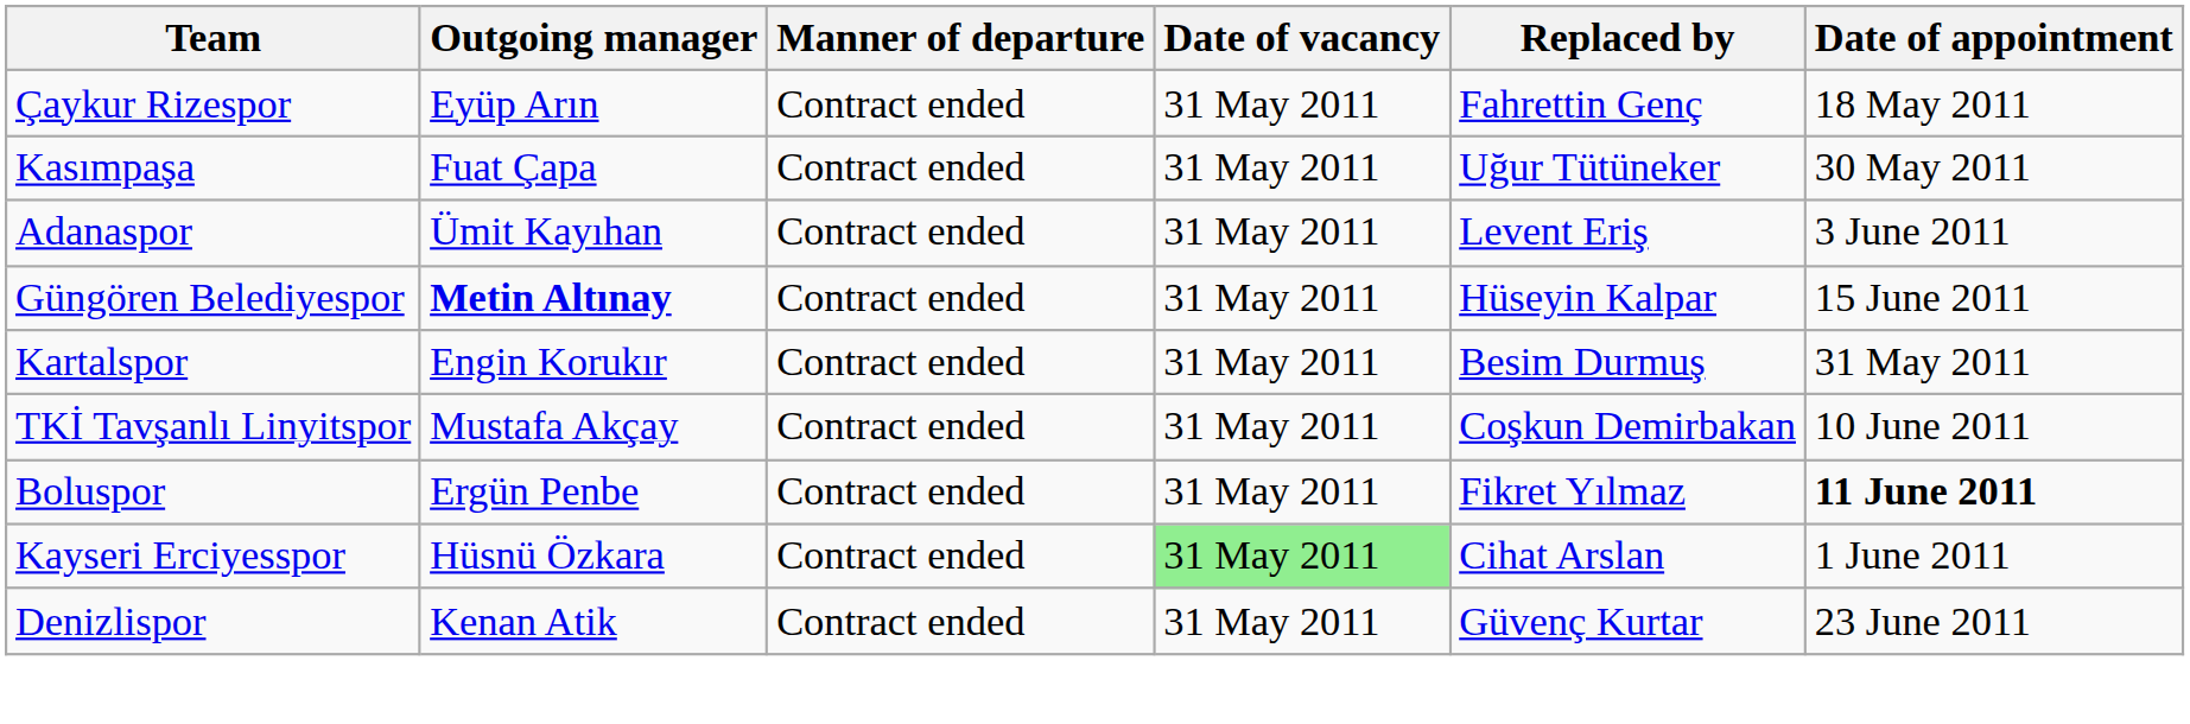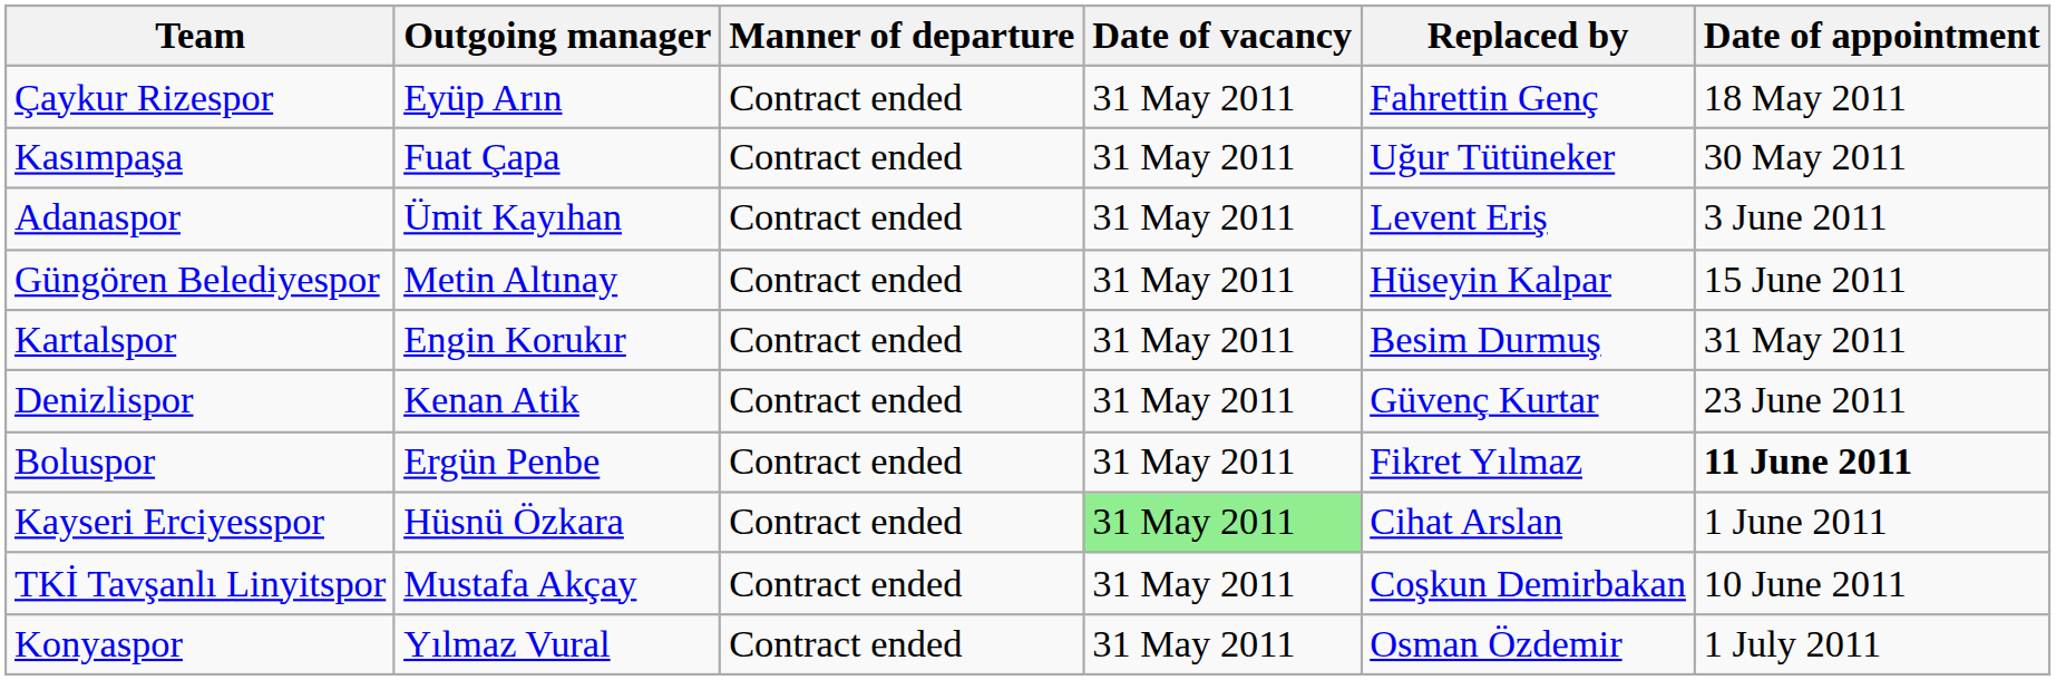 <table class="wikitable">
 <tr>
 <th>Team</th>
 <th>Outgoing manager</th>
 <th>Manner of departure</th>
 <th>Date of vacancy</th>
 <th>Replaced by</th>
 <th>Date of appointment</th>
 </tr>
 <tr>
 <td><a href='#'>Çaykur Rizespor</a></td>
 <td><a href='#'>Eyüp Arın</a></td>
 <td>Contract ended</td>
 <td>31 May 2011</td>
 <td><a href='#'>Fahrettin Genç</a></td>
 <td>18 May 2011</td>
 </tr>
 <tr>
 <td><a href='#'>Kasımpaşa</a></td>
 <td><a href='#'>Fuat Çapa</a></td>
 <td>Contract ended</td>
 <td>31 May 2011</td>
 <td><a href='#'>Uğur Tütüneker</a></td>
 <td>30 May 2011</td>
 </tr>
 <tr>
 <td><a href='#'>Adanaspor</a></td>
 <td><a href='#'>Ümit Kayıhan</a></td>
 <td>Contract ended</td>
 <td>31 May 2011</td>
 <td><a href='#'>Levent Eriş</a></td>
 <td>3 June 2011</td>
 </tr>
 <tr>
 <td><a href='#'>Güngören Belediyespor</a></td>
-<td><strong><a href='#'>Metin Altınay</a></strong></td>
+<td><a href='#'>Metin Altınay</a></td>
 <td>Contract ended</td>
 <td>31 May 2011</td>
 <td><a href='#'>Hüseyin Kalpar</a></td>
 <td>15 June 2011</td>
 </tr>
 <tr>
 <td><a href='#'>Kartalspor</a></td>
 <td><a href='#'>Engin Korukır</a></td>
 <td>Contract ended</td>
 <td>31 May 2011</td>
 <td><a href='#'>Besim Durmuş</a></td>
 <td>31 May 2011</td>
 </tr>
 <tr>
-<td><a href='#'>TKİ Tavşanlı Linyitspor</a></td>
-<td><a href='#'>Mustafa Akçay</a></td>
+<td><a href='#'>Denizlispor</a></td>
+<td><a href='#'>Kenan Atik</a></td>
 <td>Contract ended</td>
 <td>31 May 2011</td>
-<td><a href='#'>Coşkun Demirbakan</a></td>
-<td>10 June 2011</td>
+<td><a href='#'>Güvenç Kurtar</a></td>
+<td>23 June 2011</td>
 </tr>
 <tr>
 <td><a href='#'>Boluspor</a></td>
 <td><a href='#'>Ergün Penbe</a></td>
 <td>Contract ended</td>
 <td>31 May 2011</td>
 <td><a href='#'>Fikret Yılmaz</a></td>
 <td><strong>11 June 2011</strong></td>
 </tr>
 <tr>
 <td><a href='#'>Kayseri Erciyesspor</a></td>
 <td><a href='#'>Hüsnü Özkara</a></td>
 <td>Contract ended</td>
 <td style="background: lightgreen;">31 May 2011</td>
 <td><a href='#'>Cihat Arslan</a></td>
 <td>1 June 2011</td>
 </tr>
 <tr>
-<td><a href='#'>Denizlispor</a></td>
-<td><a href='#'>Kenan Atik</a></td>
+<td><a href='#'>TKİ Tavşanlı Linyitspor</a></td>
+<td><a href='#'>Mustafa Akçay</a></td>
 <td>Contract ended</td>
 <td>31 May 2011</td>
-<td><a href='#'>Güvenç Kurtar</a></td>
-<td>23 June 2011</td>
+<td><a href='#'>Coşkun Demirbakan</a></td>
+<td>10 June 2011</td>
+</tr>
+<tr>
+<td><a href='#'>Konyaspor</a></td>
+<td><a href='#'>Yılmaz Vural</a></td>
+<td>Contract ended</td>
+<td>31 May 2011</td>
+<td><a href='#'>Osman Özdemir</a></td>
+<td>1 July 2011</td>
 </tr>
 </table>
